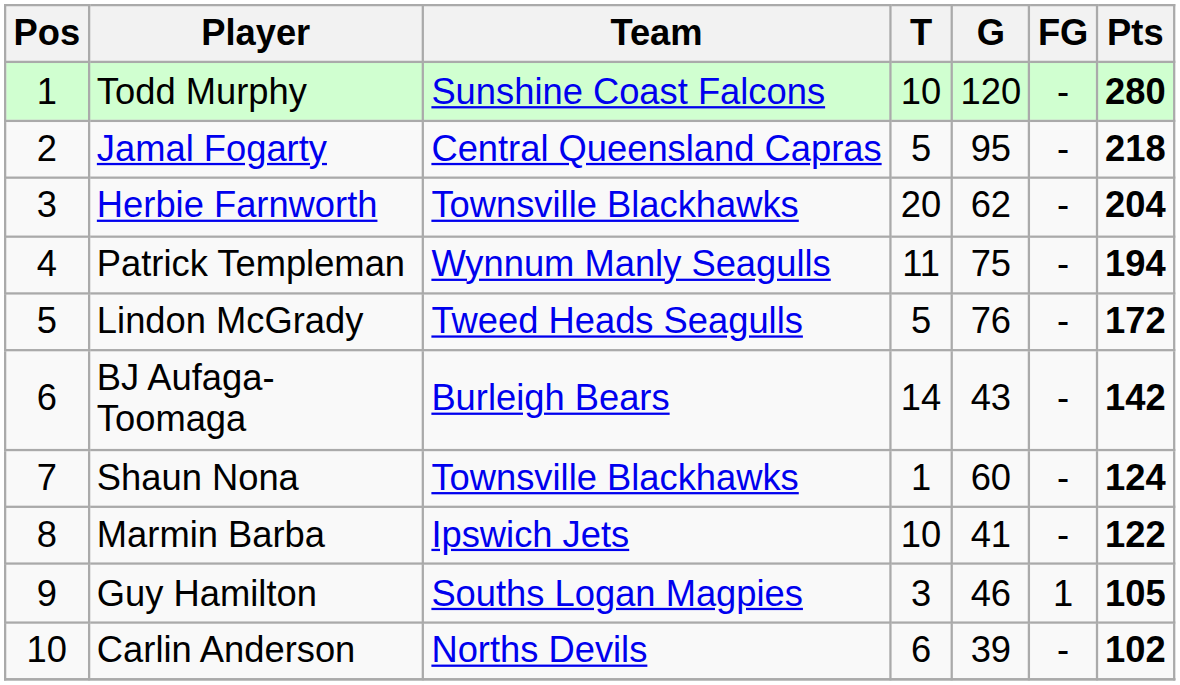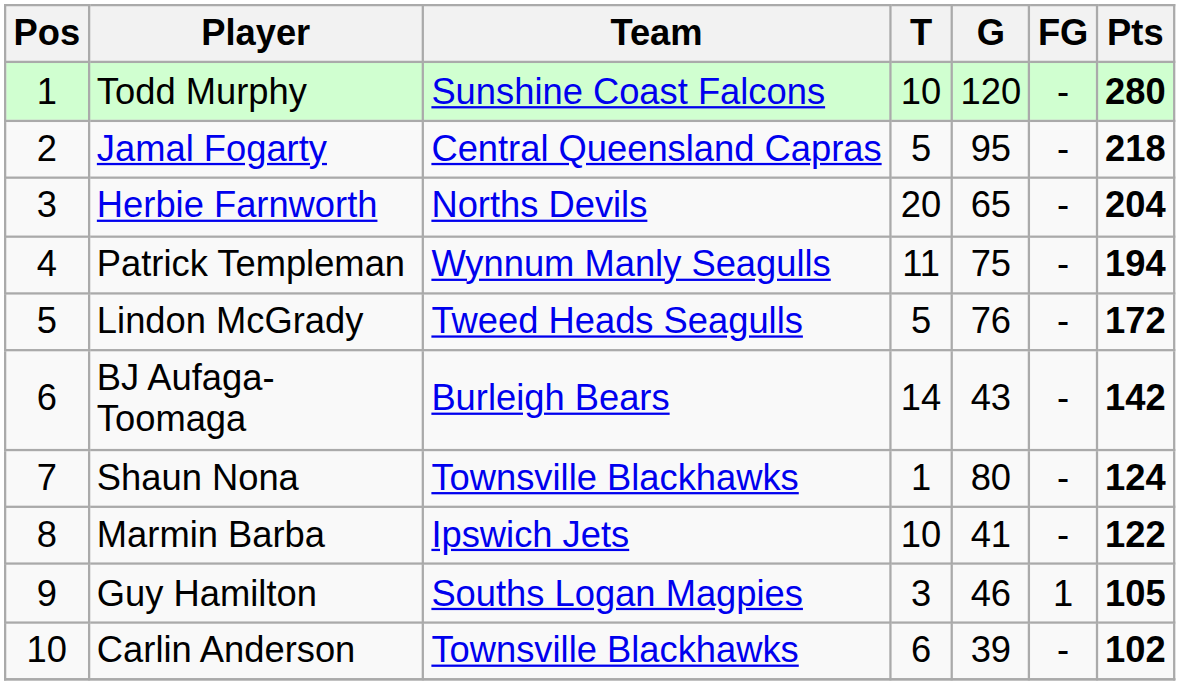 <table class="wikitable" style="text-align: center;">
 <tr>
 <th>Pos</th>
 <th width=140>Player</th>
 <th>Team</th>
 <th width=20>T</th>
 <th width=20>G</th>
 <th width=20>FG</th>
 <th width=20>Pts</th>
 </tr>
 <tr bgcolor="#d0ffd0">
 <td rowspan = 1>1</td>
 <td align="left">Todd Murphy</td>
 <td align="left"> <a href='#'>Sunshine Coast Falcons</a></td>
 <td>10</td>
 <td>120</td>
 <td>-</td>
 <td><strong>280</strong></td>
 </tr>
 <tr>
 <td rowspan = 1>2</td>
 <td align="left"><a href='#'>Jamal Fogarty</a></td>
 <td align="left"> <a href='#'>Central Queensland Capras</a></td>
 <td>5</td>
 <td>95</td>
 <td>-</td>
 <td><strong>218</strong></td>
 </tr>
 <tr>
 <td rowspan = 1>3</td>
 <td align="left"><a href='#'>Herbie Farnworth</a></td>
-<td align="left"> <a href='#'>Townsville Blackhawks</a></td>
+<td align="left"> <a href='#'>Norths Devils</a></td>
 <td>20</td>
-<td>62</td>
+<td>65</td>
 <td>-</td>
 <td><strong>204</strong></td>
 </tr>
 <tr>
 <td rowspan = 1>4</td>
 <td align="left">Patrick Templeman</td>
 <td align="left"> <a href='#'>Wynnum Manly Seagulls</a></td>
 <td>11</td>
 <td>75</td>
 <td>-</td>
 <td><strong>194</strong></td>
 </tr>
 <tr>
 <td rowspan = 1>5</td>
 <td align="left">Lindon McGrady</td>
 <td align="left"> <a href='#'>Tweed Heads Seagulls</a></td>
 <td>5</td>
 <td>76</td>
 <td>-</td>
 <td><strong>172</strong></td>
 </tr>
 <tr>
 <td rowspan = 1>6</td>
 <td align="left">BJ Aufaga-Toomaga</td>
 <td align="left"> <a href='#'>Burleigh Bears</a></td>
 <td>14</td>
 <td>43</td>
 <td>-</td>
 <td><strong>142</strong></td>
 </tr>
 <tr>
 <td rowspan = 1>7</td>
 <td align="left">Shaun Nona</td>
 <td align="left"> <a href='#'>Townsville Blackhawks</a></td>
 <td>1</td>
-<td>60</td>
+<td>80</td>
 <td>-</td>
 <td><strong>124</strong></td>
 </tr>
 <tr>
 <td rowspan = 1>8</td>
 <td align="left">Marmin Barba</td>
 <td align="left"> <a href='#'>Ipswich Jets</a></td>
 <td>10</td>
 <td>41</td>
 <td>-</td>
 <td><strong>122</strong></td>
 </tr>
 <tr>
 <td rowspan = 1>9</td>
 <td align="left">Guy Hamilton</td>
 <td align="left"> <a href='#'>Souths Logan Magpies</a></td>
 <td>3</td>
 <td>46</td>
 <td>1</td>
 <td><strong>105</strong></td>
 </tr>
 <tr>
 <td rowspan = 1>10</td>
 <td align="left">Carlin Anderson</td>
-<td align="left"> <a href='#'>Norths Devils</a></td>
+<td align="left"> <a href='#'>Townsville Blackhawks</a></td>
 <td>6</td>
 <td>39</td>
 <td>-</td>
 <td><strong>102</strong></td>
 </tr>
 <tr>
 </tr>
 </table>
